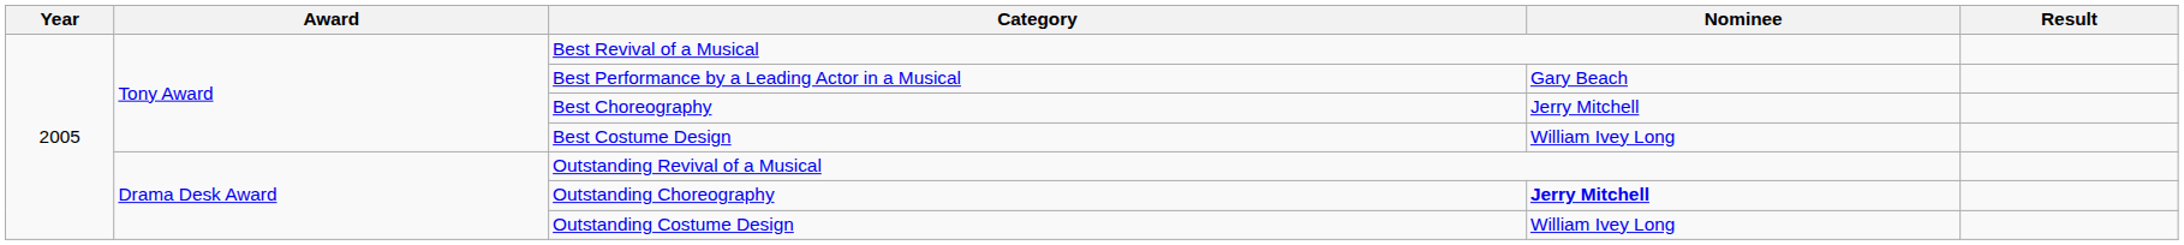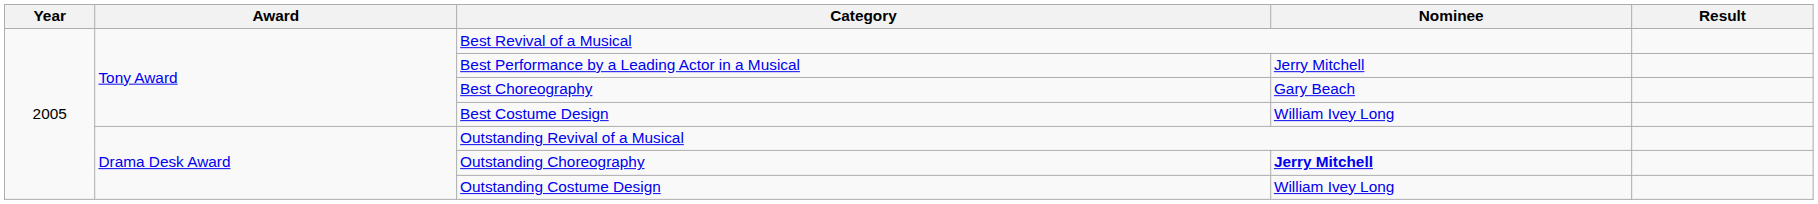 <table class="wikitable" width="95%">
 <tr>
 <th width="5%">Year</th>
 <th width="20%">Award</th>
 <th width="45%">Category</th>
 <th width="20%">Nominee</th>
 <th width="10%">Result</th>
 </tr>
 <tr>
 <td rowspan="7" align="center">2005</td>
 <td rowspan="4"><a href='#'>Tony Award</a></td>
 <td colspan="2"><a href='#'>Best Revival of a Musical</a></td>
 <td></td>
 </tr>
 <tr>
 <td><a href='#'>Best Performance by a Leading Actor in a Musical</a></td>
-<td><a href='#'>Gary Beach</a></td>
+<td><a href='#'>Jerry Mitchell</a></td>
 <td></td>
 </tr>
 <tr>
 <td><a href='#'>Best Choreography</a></td>
-<td><a href='#'>Jerry Mitchell</a></td>
+<td><a href='#'>Gary Beach</a></td>
 <td></td>
 </tr>
 <tr>
 <td><a href='#'>Best Costume Design</a></td>
 <td><a href='#'>William Ivey Long</a></td>
 <td></td>
 </tr>
 <tr>
 <td rowspan="3"><a href='#'>Drama Desk Award</a></td>
 <td colspan="2"><a href='#'>Outstanding Revival of a Musical</a></td>
 <td></td>
 </tr>
 <tr>
 <td><a href='#'>Outstanding Choreography</a></td>
 <td><strong><a href='#'>Jerry Mitchell</a></strong></td>
 <td></td>
 </tr>
 <tr>
 <td><a href='#'>Outstanding Costume Design</a></td>
 <td><a href='#'>William Ivey Long</a></td>
 <td></td>
 </tr>
 </table>
